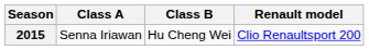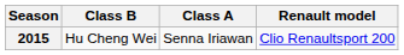 <table class="wikitable">
 <tr>
 <th>Season</th>
+<th>Class B</th>
 <th>Class A</th>
-<th>Class B</th>
 <th>Renault model</th>
 </tr>
 <tr>
 <th>2015</th>
+<td> Hu Cheng Wei</td>
 <td> Senna Iriawan</td>
-<td> Hu Cheng Wei</td>
 <td rowspan=1><a href='#'>Clio Renaultsport 200</a></td>
 </tr>
 </table>
